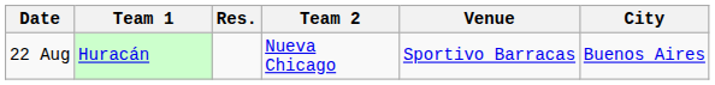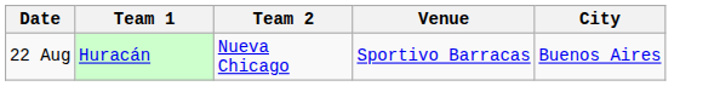 <table class=wikitable>
 <tr>
 <th>Date</th>
 <th width=100px>Team 1</th>
-<th>Res.</th>
 <th width=100px>Team 2</th>
 <th>Venue</th>
 <th>City</th>
 </tr>
 <tr>
 <td>22 Aug</td>
 <td bgcolor= #ccffcc><a href='#'>Huracán</a></td>
-<td></td>
 <td><a href='#'>Nueva Chicago</a></td>
 <td><a href='#'>Sportivo Barracas</a></td>
 <td><a href='#'>Buenos Aires</a></td>
 </tr>
 </table>
